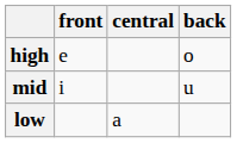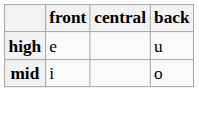 <table class="wikitable">
 <tr>
 <th></th>
 <th>front</th>
 <th>central</th>
 <th>back</th>
 </tr>
 <tr>
 <th>high</th>
 <td>e</td>
 <td></td>
-<td>o</td>
+<td>u</td>
 </tr>
 <tr>
 <th>mid</th>
 <td>i</td>
 <td></td>
-<td>u</td>
-</tr>
-<tr>
-<th>low</th>
-<td></td>
-<td>a</td>
-<td></td>
+<td>o</td>
 </tr>
 </table>
